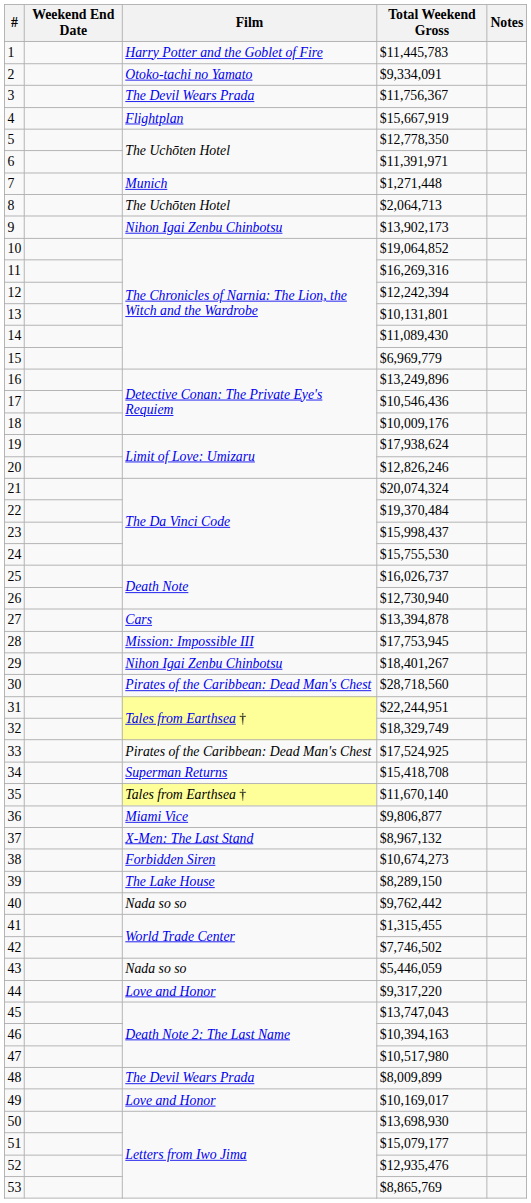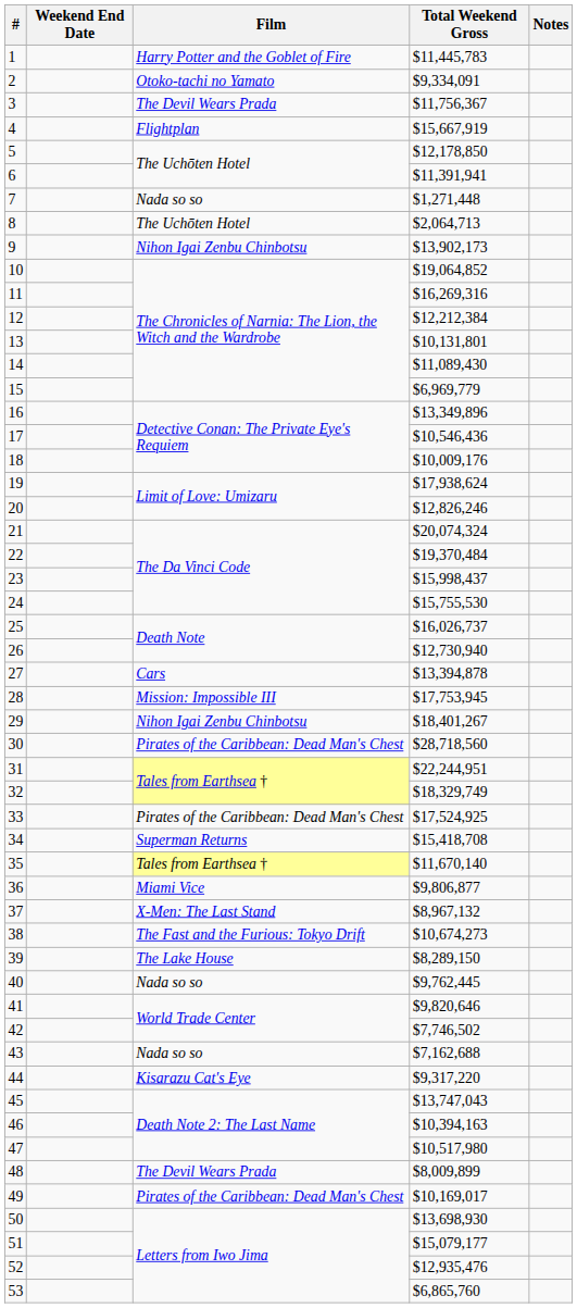 <table class="wikitable sortable">
 <tr>
 <th abbr="Week">#</th>
 <th abbr="Date">Weekend End Date</th>
 <th>Film</th>
 <th>Total Weekend Gross</th>
 <th>Notes</th>
 </tr>
 <tr>
 <td>1</td>
 <td></td>
 <td><em><a href='#'>Harry Potter and the Goblet of Fire</a></em></td>
 <td>$11,445,783</td>
 <td></td>
 </tr>
 <tr>
 <td>2</td>
 <td></td>
 <td><em><a href='#'>Otoko-tachi no Yamato</a></em></td>
 <td>$9,334,091</td>
 <td></td>
 </tr>
 <tr>
 <td>3</td>
 <td></td>
 <td><em><a href='#'>The Devil Wears Prada</a></em></td>
 <td>$11,756,367</td>
 <td></td>
 </tr>
 <tr>
 <td>4</td>
 <td></td>
 <td><em><a href='#'>Flightplan</a></em></td>
 <td>$15,667,919</td>
 <td></td>
 </tr>
 <tr>
 <td>5</td>
 <td></td>
 <td rowspan="2"><em>The Uchōten Hotel</em></td>
-<td>$12,778,350</td>
+<td>$12,178,850</td>
 <td></td>
 </tr>
 <tr>
 <td>6</td>
 <td></td>
-<td>$11,391,971</td>
+<td>$11,391,941</td>
 <td></td>
 </tr>
 <tr>
 <td>7</td>
 <td></td>
-<td><em><a href='#'>Munich</a></em></td>
+<td><em>Nada so so</em></td>
 <td>$1,271,448</td>
 <td></td>
 </tr>
 <tr>
 <td>8</td>
 <td></td>
 <td><em>The Uchōten Hotel</em></td>
 <td>$2,064,713</td>
 <td></td>
 </tr>
 <tr>
 <td>9</td>
 <td></td>
 <td><em><a href='#'>Nihon Igai Zenbu Chinbotsu</a></em></td>
 <td>$13,902,173</td>
 <td></td>
 </tr>
 <tr>
 <td>10</td>
 <td></td>
 <td rowspan="6"><em><a href='#'>The Chronicles of Narnia: The Lion, the Witch and the Wardrobe</a></em></td>
 <td>$19,064,852</td>
 <td></td>
 </tr>
 <tr>
 <td>11</td>
 <td></td>
 <td>$16,269,316</td>
 <td></td>
 </tr>
 <tr>
 <td>12</td>
 <td></td>
-<td>$12,242,394</td>
+<td>$12,212,384</td>
 <td></td>
 </tr>
 <tr>
 <td>13</td>
 <td></td>
 <td>$10,131,801</td>
 <td></td>
 </tr>
 <tr>
 <td>14</td>
 <td></td>
 <td>$11,089,430</td>
 <td></td>
 </tr>
 <tr>
 <td>15</td>
 <td></td>
 <td>$6,969,779</td>
 <td></td>
 </tr>
 <tr>
 <td>16</td>
 <td></td>
 <td rowspan="3"><em><a href='#'>Detective Conan: The Private Eye's Requiem</a></em></td>
-<td>$13,249,896</td>
+<td>$13,349,896</td>
 <td></td>
 </tr>
 <tr>
 <td>17</td>
 <td></td>
 <td>$10,546,436</td>
 <td></td>
 </tr>
 <tr>
 <td>18</td>
 <td></td>
 <td>$10,009,176</td>
 <td></td>
 </tr>
 <tr>
 <td>19</td>
 <td></td>
 <td rowspan="2"><em><a href='#'>Limit of Love: Umizaru</a></em></td>
 <td>$17,938,624</td>
 <td></td>
 </tr>
 <tr>
 <td>20</td>
 <td></td>
 <td>$12,826,246</td>
 <td></td>
 </tr>
 <tr>
 <td>21</td>
 <td></td>
 <td rowspan="4"><em><a href='#'>The Da Vinci Code</a></em></td>
 <td>$20,074,324</td>
 <td></td>
 </tr>
 <tr>
 <td>22</td>
 <td></td>
 <td>$19,370,484</td>
 <td></td>
 </tr>
 <tr>
 <td>23</td>
 <td></td>
 <td>$15,998,437</td>
 <td></td>
 </tr>
 <tr>
 <td>24</td>
 <td></td>
 <td>$15,755,530</td>
 <td></td>
 </tr>
 <tr>
 <td>25</td>
 <td></td>
 <td rowspan="2"><em><a href='#'>Death Note</a></em></td>
 <td>$16,026,737</td>
 <td></td>
 </tr>
 <tr>
 <td>26</td>
 <td></td>
 <td>$12,730,940</td>
 <td></td>
 </tr>
 <tr>
 <td>27</td>
 <td></td>
 <td><em><a href='#'>Cars</a></em></td>
 <td>$13,394,878</td>
 <td></td>
 </tr>
 <tr>
 <td>28</td>
 <td></td>
 <td><em><a href='#'>Mission: Impossible III</a></em></td>
 <td>$17,753,945</td>
 <td></td>
 </tr>
 <tr>
 <td>29</td>
 <td></td>
 <td><em><a href='#'>Nihon Igai Zenbu Chinbotsu</a></em></td>
 <td>$18,401,267</td>
 <td></td>
 </tr>
 <tr>
 <td>30</td>
 <td></td>
 <td><em><a href='#'>Pirates of the Caribbean: Dead Man's Chest</a></em></td>
 <td>$28,718,560</td>
 <td></td>
 </tr>
 <tr>
 <td>31</td>
 <td></td>
 <td rowspan="2" style="background-color:#FFFF99"><em><a href='#'>Tales from Earthsea</a></em> †</td>
 <td>$22,244,951</td>
 <td></td>
 </tr>
 <tr>
 <td>32</td>
 <td></td>
 <td>$18,329,749</td>
 <td></td>
 </tr>
 <tr>
 <td>33</td>
 <td></td>
 <td><em>Pirates of the Caribbean: Dead Man's Chest</em></td>
 <td>$17,524,925</td>
 <td></td>
 </tr>
 <tr>
 <td>34</td>
 <td></td>
 <td><em><a href='#'>Superman Returns</a></em></td>
 <td>$15,418,708</td>
 <td></td>
 </tr>
 <tr>
 <td>35</td>
 <td></td>
 <td style="background-color:#FFFF99"><em>Tales from Earthsea</em> †</td>
 <td>$11,670,140</td>
 <td></td>
 </tr>
 <tr>
 <td>36</td>
 <td></td>
 <td><em><a href='#'>Miami Vice</a></em></td>
 <td>$9,806,877</td>
 <td></td>
 </tr>
 <tr>
 <td>37</td>
 <td></td>
 <td><em><a href='#'>X-Men: The Last Stand</a></em></td>
 <td>$8,967,132</td>
 <td></td>
 </tr>
 <tr>
 <td>38</td>
 <td></td>
-<td><em><a href='#'>Forbidden Siren</a></em></td>
+<td><em><a href='#'>The Fast and the Furious: Tokyo Drift</a></em></td>
 <td>$10,674,273</td>
 <td></td>
 </tr>
 <tr>
 <td>39</td>
 <td></td>
 <td><em><a href='#'>The Lake House</a></em></td>
 <td>$8,289,150</td>
 <td></td>
 </tr>
 <tr>
 <td>40</td>
 <td></td>
 <td><em>Nada so so</em></td>
-<td>$9,762,442</td>
+<td>$9,762,445</td>
 <td></td>
 </tr>
 <tr>
 <td>41</td>
 <td></td>
 <td rowspan="2"><em><a href='#'>World Trade Center</a></em></td>
-<td>$1,315,455</td>
+<td>$9,820,646</td>
 <td></td>
 </tr>
 <tr>
 <td>42</td>
 <td></td>
 <td>$7,746,502</td>
 <td></td>
 </tr>
 <tr>
 <td>43</td>
 <td></td>
 <td><em>Nada so so</em></td>
-<td>$5,446,059</td>
+<td>$7,162,688</td>
 <td></td>
 </tr>
 <tr>
 <td>44</td>
 <td></td>
-<td><em><a href='#'>Love and Honor</a></em></td>
+<td><em><a href='#'>Kisarazu Cat's Eye</a></em></td>
 <td>$9,317,220</td>
 <td></td>
 </tr>
 <tr>
 <td>45</td>
 <td></td>
 <td rowspan="3"><em><a href='#'>Death Note 2: The Last Name</a></em></td>
 <td>$13,747,043</td>
 <td></td>
 </tr>
 <tr>
 <td>46</td>
 <td></td>
 <td>$10,394,163</td>
 <td></td>
 </tr>
 <tr>
 <td>47</td>
 <td></td>
 <td>$10,517,980</td>
 <td></td>
 </tr>
 <tr>
 <td>48</td>
 <td></td>
 <td><em><a href='#'>The Devil Wears Prada</a></em></td>
 <td>$8,009,899</td>
 <td></td>
 </tr>
 <tr>
 <td>49</td>
 <td></td>
-<td><em><a href='#'>Love and Honor</a></em></td>
+<td><em><a href='#'>Pirates of the Caribbean: Dead Man's Chest</a></em></td>
 <td>$10,169,017</td>
 <td></td>
 </tr>
 <tr>
 <td>50</td>
 <td></td>
 <td rowspan="4"><em><a href='#'>Letters from Iwo Jima</a></em></td>
 <td>$13,698,930</td>
 <td></td>
 </tr>
 <tr>
 <td>51</td>
 <td></td>
 <td>$15,079,177</td>
 <td></td>
 </tr>
 <tr>
 <td>52</td>
 <td></td>
 <td>$12,935,476</td>
 <td></td>
 </tr>
 <tr>
 <td>53</td>
 <td></td>
-<td>$8,865,769</td>
+<td>$6,865,760</td>
 <td></td>
 </tr>
 </table>
